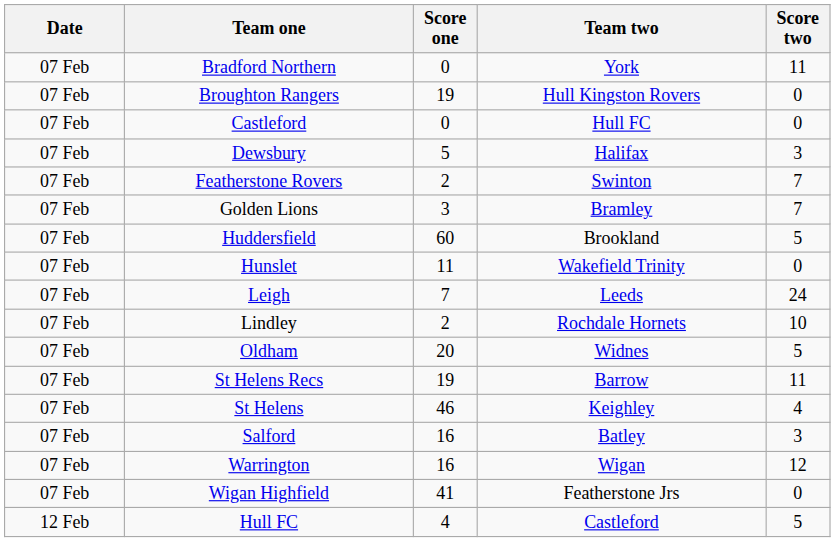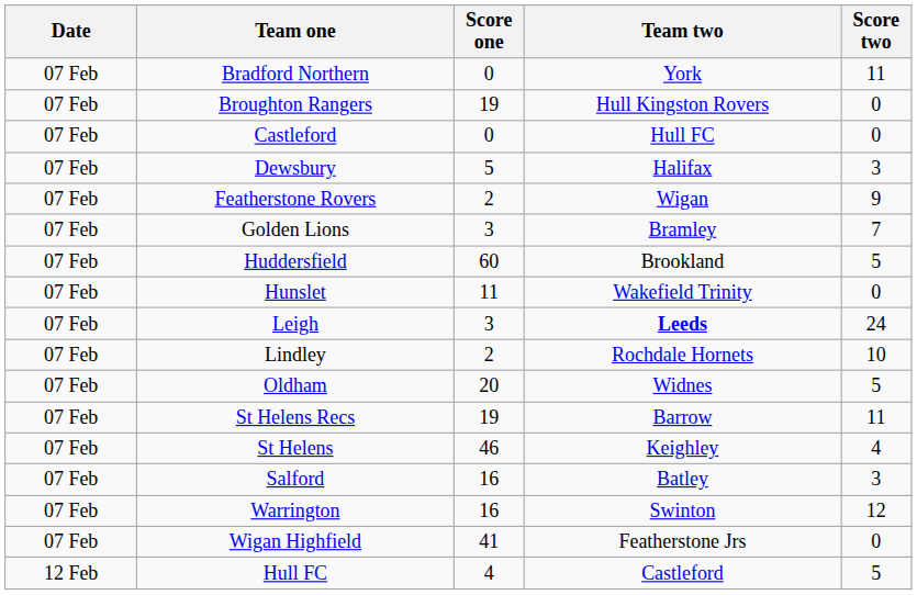 <table class="wikitable" style="text-align: center">
 <tr>
 <th width=100>Date</th>
 <th width=250>Team one</th>
 <th width=50>Score one</th>
 <th width=250>Team two</th>
 <th width=50>Score two</th>
 </tr>
 <tr>
 <td>07 Feb</td>
 <td><a href='#'>Bradford Northern</a></td>
 <td>0</td>
 <td><a href='#'>York</a></td>
 <td>11</td>
 </tr>
 <tr>
 <td>07 Feb</td>
 <td><a href='#'>Broughton Rangers</a></td>
 <td>19</td>
 <td><a href='#'>Hull Kingston Rovers</a></td>
 <td>0</td>
 </tr>
 <tr>
 <td>07 Feb</td>
 <td><a href='#'>Castleford</a></td>
 <td>0</td>
 <td><a href='#'>Hull FC</a></td>
 <td>0</td>
 </tr>
 <tr>
 <td>07 Feb</td>
 <td><a href='#'>Dewsbury</a></td>
 <td>5</td>
 <td><a href='#'>Halifax</a></td>
 <td>3</td>
 </tr>
 <tr>
 <td>07 Feb</td>
 <td><a href='#'>Featherstone Rovers</a></td>
 <td>2</td>
-<td><a href='#'>Swinton</a></td>
-<td>7</td>
+<td><a href='#'>Wigan</a></td>
+<td>9</td>
 </tr>
 <tr>
 <td>07 Feb</td>
 <td>Golden Lions</td>
 <td>3</td>
 <td><a href='#'>Bramley</a></td>
 <td>7</td>
 </tr>
 <tr>
 <td>07 Feb</td>
 <td><a href='#'>Huddersfield</a></td>
 <td>60</td>
 <td>Brookland</td>
 <td>5</td>
 </tr>
 <tr>
 <td>07 Feb</td>
 <td><a href='#'>Hunslet</a></td>
 <td>11</td>
 <td><a href='#'>Wakefield Trinity</a></td>
 <td>0</td>
 </tr>
 <tr>
 <td>07 Feb</td>
 <td><a href='#'>Leigh</a></td>
-<td>7</td>
-<td><a href='#'>Leeds</a></td>
+<td>3</td>
+<td><strong><a href='#'>Leeds</a></strong></td>
 <td>24</td>
 </tr>
 <tr>
 <td>07 Feb</td>
 <td>Lindley</td>
 <td>2</td>
 <td><a href='#'>Rochdale Hornets</a></td>
 <td>10</td>
 </tr>
 <tr>
 <td>07 Feb</td>
 <td><a href='#'>Oldham</a></td>
 <td>20</td>
 <td><a href='#'>Widnes</a></td>
 <td>5</td>
 </tr>
 <tr>
 <td>07 Feb</td>
 <td><a href='#'>St Helens Recs</a></td>
 <td>19</td>
 <td><a href='#'>Barrow</a></td>
 <td>11</td>
 </tr>
 <tr>
 <td>07 Feb</td>
 <td><a href='#'>St Helens</a></td>
 <td>46</td>
 <td><a href='#'>Keighley</a></td>
 <td>4</td>
 </tr>
 <tr>
 <td>07 Feb</td>
 <td><a href='#'>Salford</a></td>
 <td>16</td>
 <td><a href='#'>Batley</a></td>
 <td>3</td>
 </tr>
 <tr>
 <td>07 Feb</td>
 <td><a href='#'>Warrington</a></td>
 <td>16</td>
-<td><a href='#'>Wigan</a></td>
+<td><a href='#'>Swinton</a></td>
 <td>12</td>
 </tr>
 <tr>
 <td>07 Feb</td>
 <td><a href='#'>Wigan Highfield</a></td>
 <td>41</td>
 <td>Featherstone Jrs</td>
 <td>0</td>
 </tr>
 <tr>
 <td>12 Feb</td>
 <td><a href='#'>Hull FC</a></td>
 <td>4</td>
 <td><a href='#'>Castleford</a></td>
 <td>5</td>
 </tr>
 </table>
